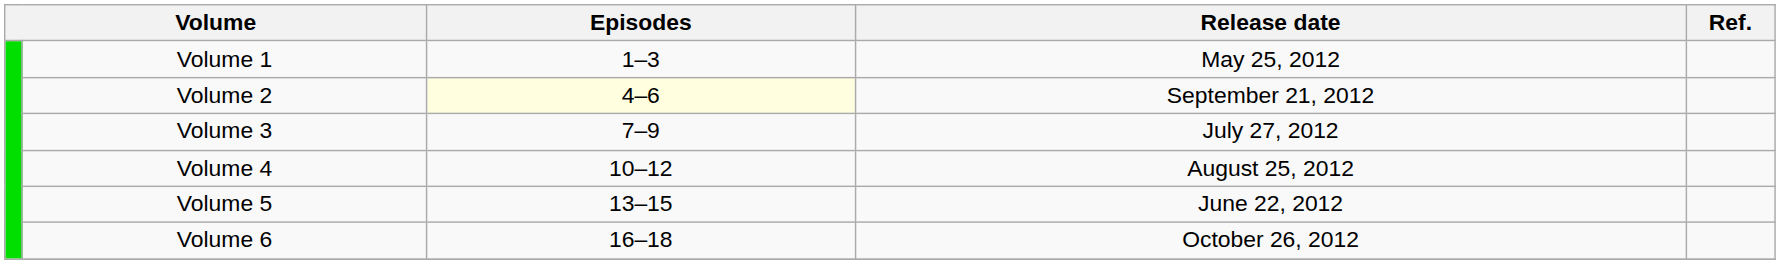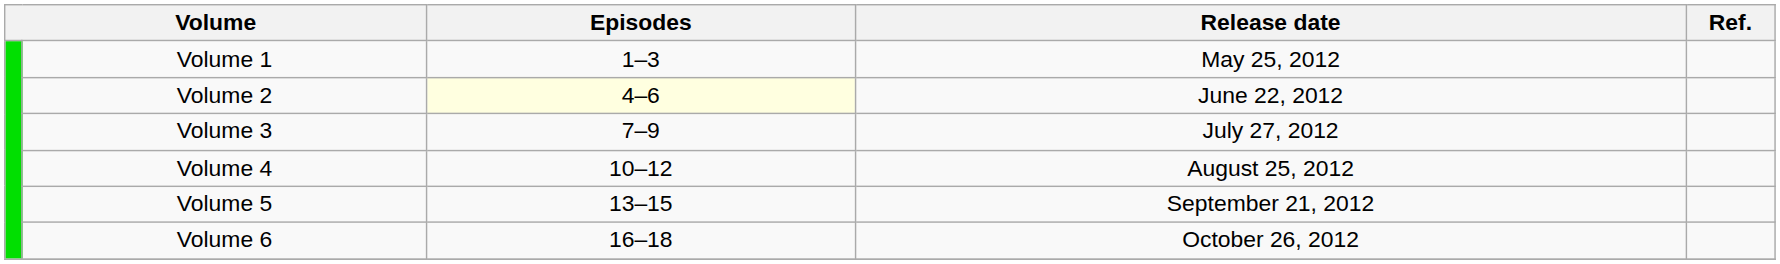 <table class="wikitable" style="text-align: center; width: 98%;">
 <tr>
 <th colspan="2">Volume</th>
 <th>Episodes</th>
 <th>Release date</th>
 <th width="5%">Ref.</th>
 </tr>
 <tr>
 <td rowspan="10" width="1%" style="background: #01DF01;"></td>
 <td>Volume 1</td>
 <td>1–3</td>
 <td>May 25, 2012</td>
 <td></td>
 </tr>
 <tr>
 <td>Volume 2</td>
 <td style="background: lightyellow;">4–6</td>
-<td>September 21, 2012</td>
+<td>June 22, 2012</td>
 <td></td>
 </tr>
 <tr>
 <td>Volume 3</td>
 <td>7–9</td>
 <td>July 27, 2012</td>
 <td></td>
 </tr>
 <tr>
 <td>Volume 4</td>
 <td>10–12</td>
 <td>August 25, 2012</td>
 <td></td>
 </tr>
 <tr>
 <td>Volume 5</td>
 <td>13–15</td>
-<td>June 22, 2012</td>
+<td>September 21, 2012</td>
 <td></td>
 </tr>
 <tr>
 <td>Volume 6</td>
 <td>16–18</td>
 <td>October 26, 2012</td>
 <td></td>
 </tr>
 <tr>
 </tr>
 </table>
